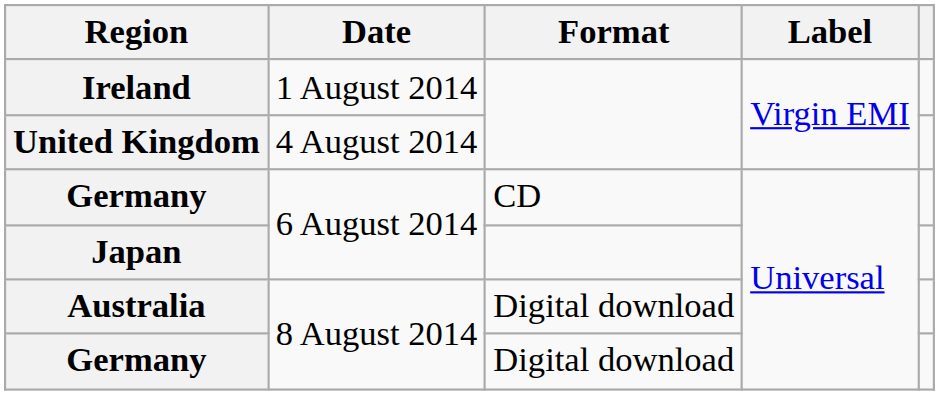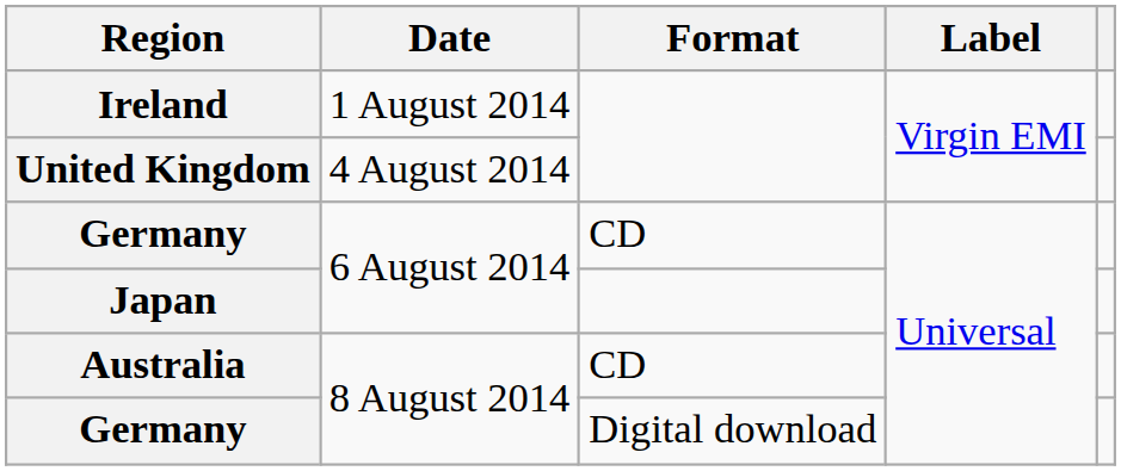 <table class="wikitable plainrowheaders">
 <tr>
 <th scope="col">Region</th>
 <th scope="col">Date</th>
 <th scope="col">Format</th>
 <th scope="col">Label</th>
 <th scope="col"></th>
 </tr>
 <tr>
 <th scope="row">Ireland</th>
 <td>1 August 2014</td>
 <td rowspan="2"></td>
 <td rowspan="2"><a href='#'>Virgin EMI</a></td>
 <td align="center"></td>
 </tr>
 <tr>
 <th scope="row">United Kingdom</th>
 <td>4 August 2014</td>
 <td align="center"></td>
 </tr>
 <tr>
 <th scope="row">Germany</th>
 <td rowspan="2">6 August 2014</td>
 <td>CD</td>
 <td rowspan="4"><a href='#'>Universal</a></td>
 <td align="center"></td>
 </tr>
 <tr>
 <th scope="row">Japan</th>
 <td></td>
 <td align="center"></td>
 </tr>
 <tr>
 <th scope="row">Australia</th>
 <td rowspan="2">8 August 2014</td>
-<td>Digital download</td>
+<td>CD</td>
 <td align="center"></td>
 </tr>
 <tr>
 <th scope="row">Germany</th>
 <td>Digital download</td>
 <td align="center"></td>
 </tr>
 </table>
